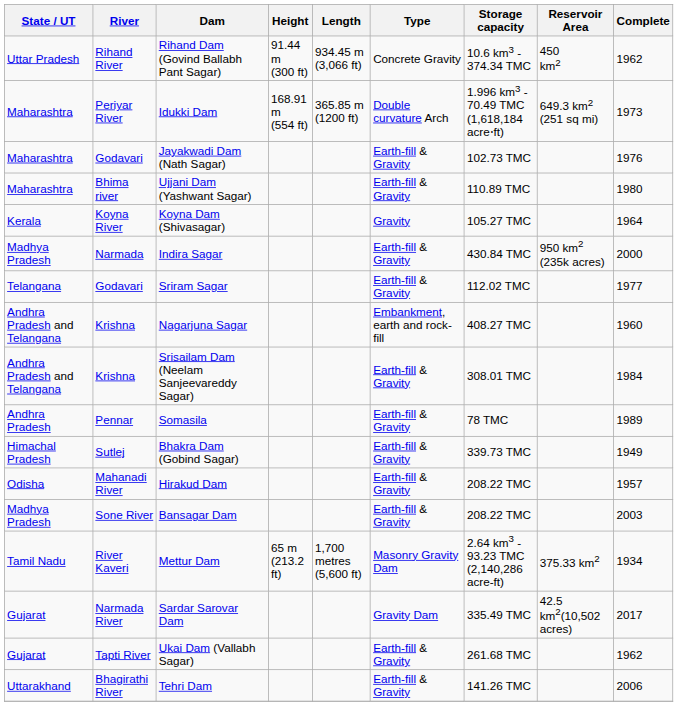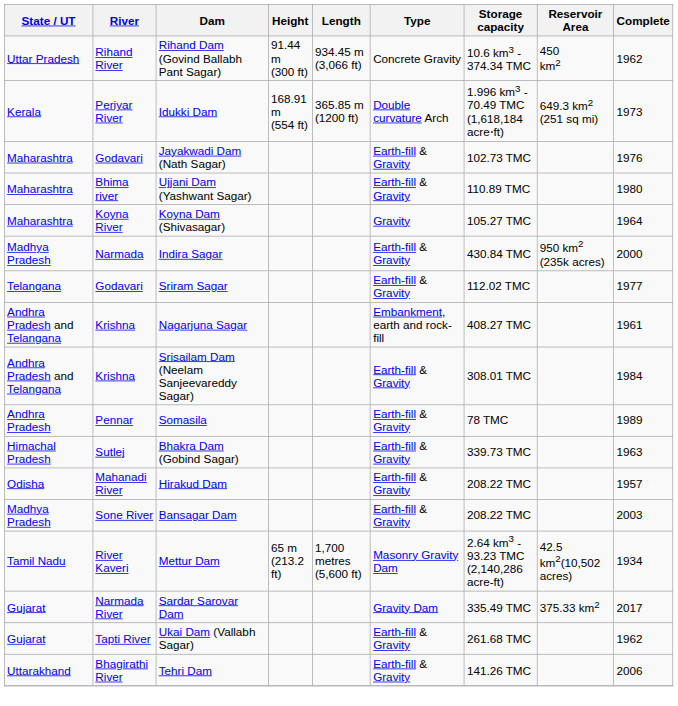 <table class="wikitable sortable" style="font-size: 95%;">
 <tr>
 <th><a href='#'>State / UT</a></th>
 <th><a href='#'>River</a></th>
 <th>Dam</th>
 <th>Height</th>
 <th>Length</th>
 <th>Type</th>
 <th>Storage capacity</th>
 <th>Reservoir Area</th>
 <th>Complete</th>
 </tr>
 <tr>
 <td><a href='#'>Uttar Pradesh</a></td>
 <td><a href='#'>Rihand River</a></td>
 <td><a href='#'>Rihand Dam</a> (Govind Ballabh Pant Sagar)</td>
 <td>91.44 m<br>(300 ft)</td>
 <td>934.45 m<br>(3,066 ft)</td>
 <td>Concrete Gravity</td>
 <td>10.6 km<sup>3</sup> - 374.34 TMC</td>
 <td>450<br>km<sup>2</sup></td>
 <td>1962</td>
 </tr>
 <tr>
-<td><a href='#'>Maharashtra</a></td>
+<td><a href='#'>Kerala</a></td>
 <td><a href='#'>Periyar River</a></td>
 <td><a href='#'>Idukki Dam</a></td>
 <td>168.91 m<br>(554 ft)</td>
 <td>365.85 m<br>(1200 ft)</td>
 <td><a href='#'>Double curvature</a> Arch</td>
 <td>1.996 km<sup>3</sup> - 70.49 TMC<br>(1,618,184 acre⋅ft)</td>
 <td>649.3 km<sup>2</sup><br>(251 sq mi)</td>
 <td>1973</td>
 </tr>
 <tr>
 <td><a href='#'>Maharashtra</a></td>
 <td><a href='#'>Godavari </a></td>
 <td><a href='#'>Jayakwadi Dam</a> (Nath Sagar)</td>
 <td></td>
 <td></td>
 <td><a href='#'>Earth-fill</a> & <a href='#'>Gravity</a></td>
 <td> 102.73 TMC</td>
 <td></td>
 <td>1976</td>
 </tr>
 <tr>
 <td><a href='#'>Maharashtra</a></td>
 <td><a href='#'>Bhima river </a></td>
 <td><a href='#'>Ujjani Dam</a> (Yashwant Sagar)</td>
 <td></td>
 <td></td>
 <td><a href='#'>Earth-fill</a> & <a href='#'>Gravity</a></td>
 <td> 110.89 TMC</td>
 <td></td>
 <td>1980</td>
 </tr>
 <tr>
-<td><a href='#'>Kerala</a></td>
+<td><a href='#'>Maharashtra</a></td>
 <td><a href='#'>Koyna River </a></td>
 <td><a href='#'>Koyna Dam</a> (Shivasagar)</td>
 <td></td>
 <td></td>
 <td><a href='#'>Gravity</a></td>
 <td> 105.27 TMC</td>
 <td></td>
 <td>1964</td>
 </tr>
 <tr>
 <td><a href='#'>Madhya Pradesh</a></td>
 <td><a href='#'>Narmada</a></td>
 <td><a href='#'>Indira Sagar</a></td>
 <td></td>
 <td></td>
 <td><a href='#'>Earth-fill</a> & <a href='#'>Gravity</a></td>
 <td> 430.84 TMC</td>
 <td>950 km<sup>2</sup> (235k acres)</td>
 <td>2000</td>
 </tr>
 <tr>
 <td><a href='#'>Telangana</a></td>
 <td><a href='#'>Godavari</a></td>
 <td><a href='#'>Sriram Sagar</a></td>
 <td></td>
 <td></td>
 <td><a href='#'>Earth-fill</a> & <a href='#'>Gravity</a></td>
 <td> 112.02 TMC</td>
 <td></td>
 <td>1977</td>
 </tr>
 <tr>
 <td><a href='#'>Andhra Pradesh</a> and <a href='#'>Telangana</a></td>
 <td><a href='#'>Krishna</a></td>
 <td><a href='#'>Nagarjuna Sagar</a></td>
 <td></td>
 <td></td>
 <td><a href='#'>Embankment</a>, earth and rock-fill</td>
 <td> 408.27 TMC</td>
 <td></td>
-<td>1960</td>
+<td>1961</td>
 </tr>
 <tr>
 <td><a href='#'>Andhra Pradesh</a> and <a href='#'>Telangana</a></td>
 <td><a href='#'>Krishna</a></td>
 <td><a href='#'>Srisailam Dam</a> (Neelam Sanjeevareddy Sagar)</td>
 <td></td>
 <td></td>
 <td><a href='#'>Earth-fill</a> & <a href='#'>Gravity</a></td>
 <td> 308.01 TMC</td>
 <td></td>
 <td>1984</td>
 </tr>
 <tr>
 <td><a href='#'>Andhra Pradesh</a></td>
 <td><a href='#'>Pennar</a></td>
 <td><a href='#'>Somasila</a></td>
 <td></td>
 <td></td>
 <td><a href='#'>Earth-fill</a> & <a href='#'>Gravity</a></td>
 <td> 78 TMC</td>
 <td></td>
 <td>1989</td>
 </tr>
 <tr>
 <td><a href='#'>Himachal Pradesh</a></td>
 <td><a href='#'>Sutlej</a></td>
 <td><a href='#'>Bhakra Dam</a> (Gobind Sagar)</td>
 <td></td>
 <td></td>
 <td><a href='#'>Earth-fill</a> & <a href='#'>Gravity</a></td>
 <td> 339.73 TMC</td>
 <td></td>
-<td>1949</td>
+<td>1963</td>
 </tr>
 <tr>
 <td><a href='#'>Odisha</a></td>
 <td><a href='#'>Mahanadi River</a></td>
 <td><a href='#'>Hirakud Dam</a></td>
 <td></td>
 <td></td>
 <td><a href='#'>Earth-fill</a> & <a href='#'>Gravity</a></td>
 <td> 208.22 TMC</td>
 <td></td>
 <td>1957</td>
 </tr>
 <tr>
 <td><a href='#'>Madhya Pradesh</a></td>
 <td><a href='#'>Sone River</a></td>
 <td><a href='#'>Bansagar Dam</a></td>
 <td></td>
 <td></td>
 <td><a href='#'>Earth-fill</a> & <a href='#'>Gravity</a></td>
 <td> 208.22 TMC</td>
 <td></td>
 <td>2003</td>
 </tr>
 <tr>
 <td><a href='#'>Tamil Nadu</a></td>
 <td><a href='#'>River Kaveri</a></td>
 <td><a href='#'>Mettur Dam</a></td>
 <td>65 m<br>(213.2 ft)</td>
 <td>1,700 metres (5,600 ft)</td>
 <td><a href='#'>Masonry Gravity Dam</a></td>
 <td>2.64 km<sup>3</sup> - 93.23 TMC<br>(2,140,286 acre-ft)</td>
-<td>375.33 km<sup>2</sup></td>
+<td>42.5 km<sup>2</sup>(10,502 acres)</td>
 <td>1934</td>
 </tr>
 <tr>
 <td><a href='#'>Gujarat</a></td>
 <td><a href='#'>Narmada River</a></td>
 <td><a href='#'>Sardar Sarovar Dam</a></td>
 <td></td>
 <td></td>
 <td><a href='#'>Gravity Dam</a></td>
 <td> 335.49 TMC</td>
-<td>42.5 km<sup>2</sup>(10,502 acres)</td>
+<td>375.33 km<sup>2</sup></td>
 <td>2017</td>
 </tr>
 <tr>
 <td><a href='#'>Gujarat</a></td>
 <td><a href='#'>Tapti River</a></td>
 <td><a href='#'>Ukai Dam</a> (Vallabh Sagar)</td>
 <td></td>
 <td></td>
 <td><a href='#'>Earth-fill</a> & <a href='#'>Gravity</a></td>
 <td> 261.68 TMC</td>
 <td></td>
 <td>1962</td>
 </tr>
 <tr>
 <td><a href='#'>Uttarakhand</a></td>
 <td><a href='#'>Bhagirathi River</a></td>
 <td><a href='#'>Tehri Dam</a></td>
 <td></td>
 <td></td>
 <td><a href='#'>Earth-fill</a> & <a href='#'>Gravity</a></td>
 <td> 141.26 TMC</td>
 <td></td>
 <td>2006</td>
 </tr>
 <tr>
 </tr>
 </table>
